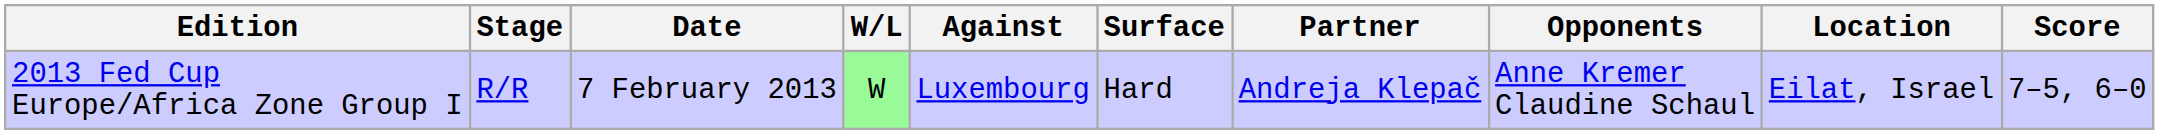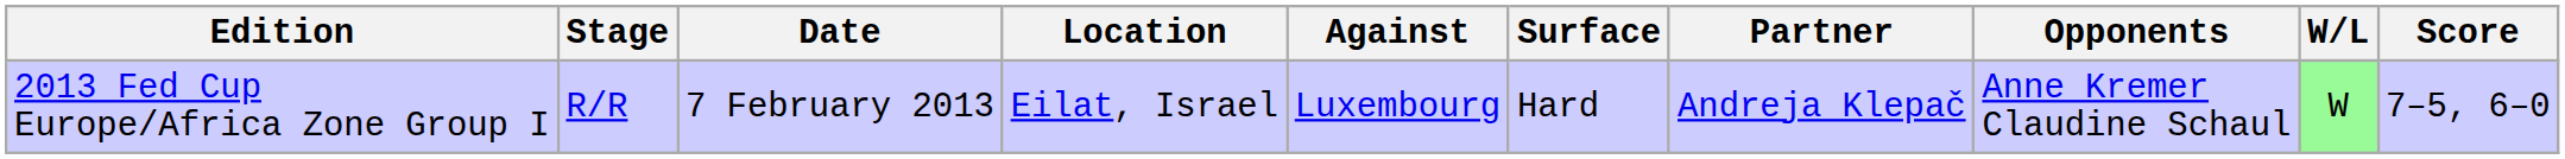 <table class=wikitable style=font-size:97%>
 <tr>
 <th>Edition</th>
 <th>Stage</th>
 <th>Date</th>
-<th>W/L</th>
+<th>Location</th>
 <th>Against</th>
 <th>Surface</th>
 <th>Partner</th>
 <th>Opponents</th>
-<th>Location</th>
+<th>W/L</th>
 <th>Score</th>
 </tr>
 <tr style="background:#ccf;">
 <td><a href='#'>2013 Fed Cup</a> <br> Europe/Africa Zone Group I</td>
 <td><a href='#'>R/R</a></td>
 <td>7 February 2013</td>
-<td style="text-align:center; background:#98fb98;">W</td>
+<td><a href='#'>Eilat</a>, Israel</td>
 <td> <a href='#'>Luxembourg</a></td>
 <td>Hard</td>
 <td> <a href='#'>Andreja Klepač</a></td>
 <td> <a href='#'>Anne Kremer</a> <br>  Claudine Schaul</td>
-<td><a href='#'>Eilat</a>, Israel</td>
+<td style="text-align:center; background:#98fb98;">W</td>
 <td>7–5, 6–0</td>
 </tr>
 </table>
